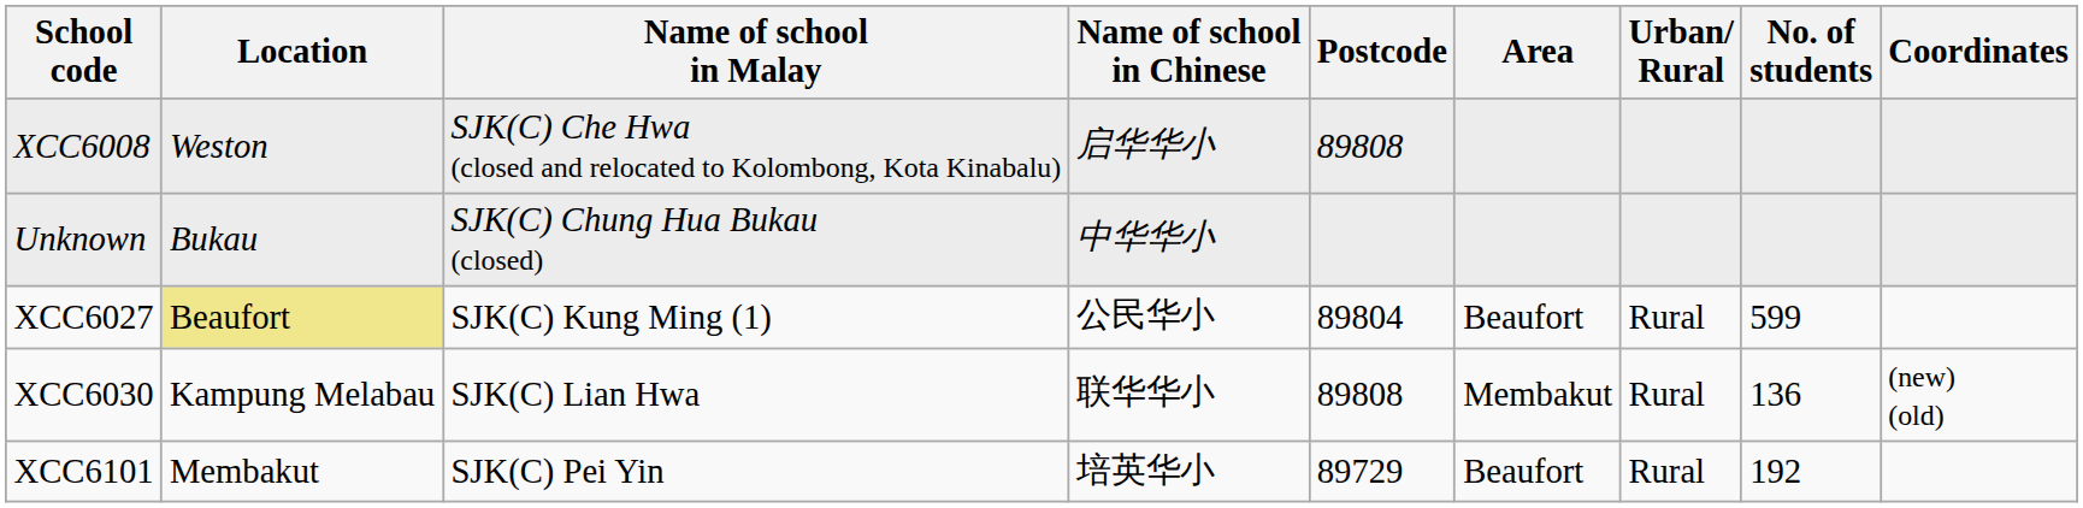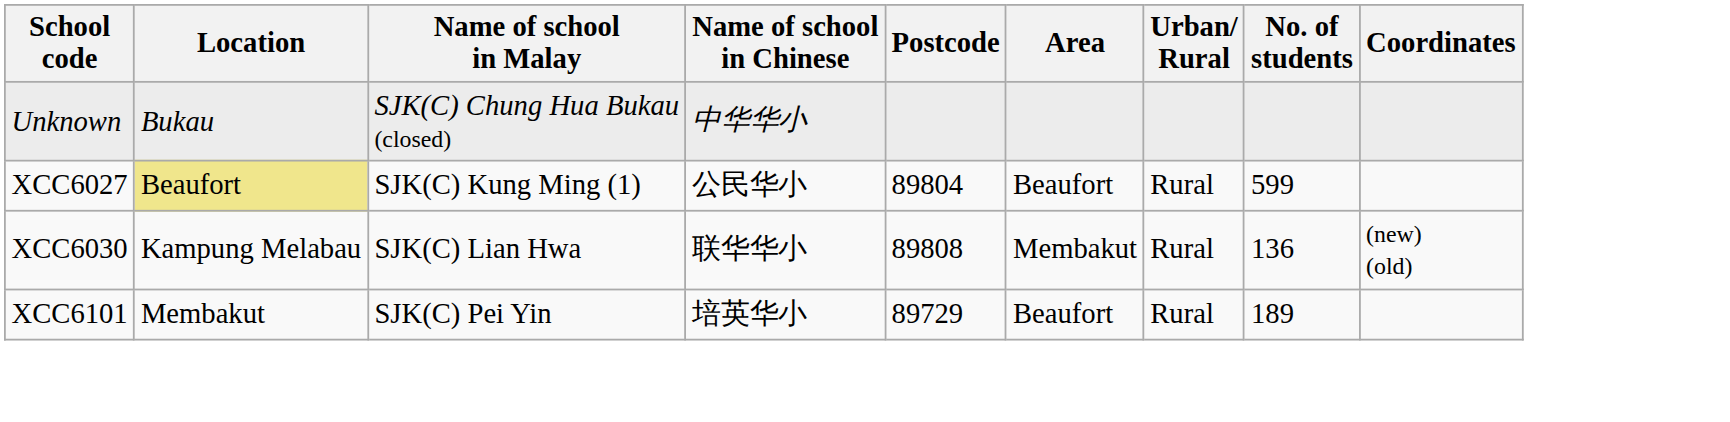 <table class="wikitable sortable">
 <tr>
 <th>School<br>code</th>
 <th>Location</th>
 <th>Name of school<br>in Malay</th>
 <th>Name of school<br>in Chinese</th>
 <th>Postcode</th>
 <th>Area</th>
 <th>Urban/<br>Rural</th>
 <th>No. of<br>students</th>
 <th>Coordinates</th>
-</tr>
-<tr bgcolor="#ECECEC">
-<td><em>XCC6008</em></td>
-<td><em>Weston</em></td>
-<td><em>SJK(C) Che Hwa</em><br><small>(closed and relocated to Kolombong, Kota Kinabalu)</small></td>
-<td><em>启华华小</em></td>
-<td><em>89808</em></td>
-<td></td>
-<td></td>
-<td></td>
-<td></td>
 </tr>
 <tr bgcolor="#ECECEC">
 <td><em>Unknown</em></td>
 <td><em>Bukau</em></td>
 <td><em>SJK(C) Chung Hua Bukau</em><br><small>(closed)</small></td>
 <td><em>中华华小</em></td>
 <td></td>
 <td></td>
 <td></td>
 <td></td>
 <td></td>
 </tr>
 <tr>
 <td>XCC6027</td>
 <td style="background: khaki;">Beaufort</td>
 <td>SJK(C) Kung Ming (1)</td>
 <td>公民华小</td>
 <td>89804</td>
 <td>Beaufort</td>
 <td>Rural</td>
 <td>599</td>
 <td></td>
 </tr>
 <tr>
 <td>XCC6030</td>
 <td>Kampung Melabau</td>
 <td>SJK(C) Lian Hwa</td>
 <td>联华华小</td>
 <td>89808</td>
 <td>Membakut</td>
 <td>Rural</td>
 <td>136</td>
 <td> <small>(new)</small><br> <small>(old)</small></td>
 </tr>
 <tr>
 <td>XCC6101</td>
 <td>Membakut</td>
 <td>SJK(C) Pei Yin</td>
 <td>培英华小</td>
 <td>89729</td>
 <td>Beaufort</td>
 <td>Rural</td>
-<td>192</td>
+<td>189</td>
 <td></td>
 </tr>
 </table>
